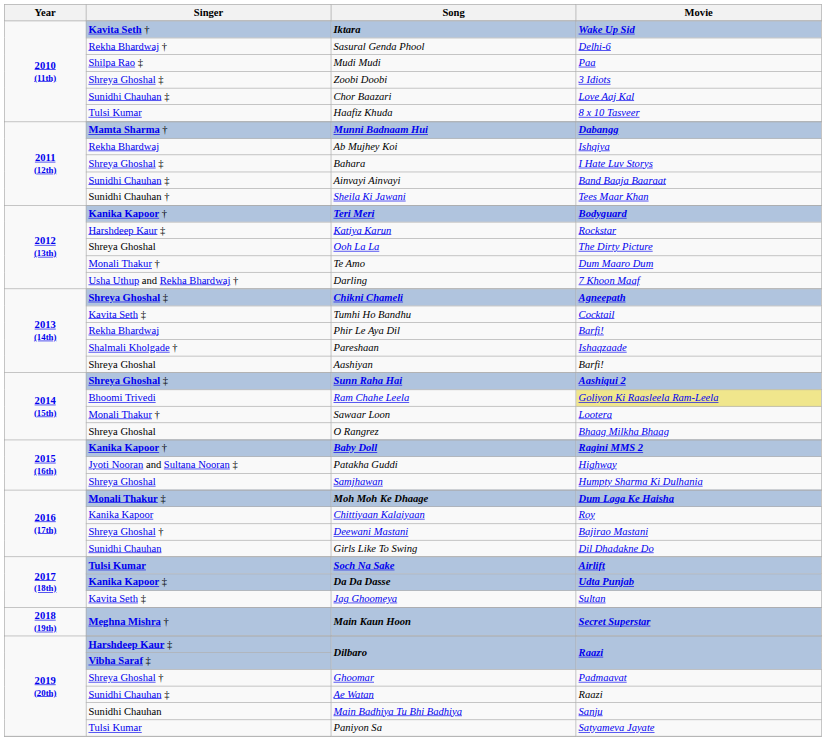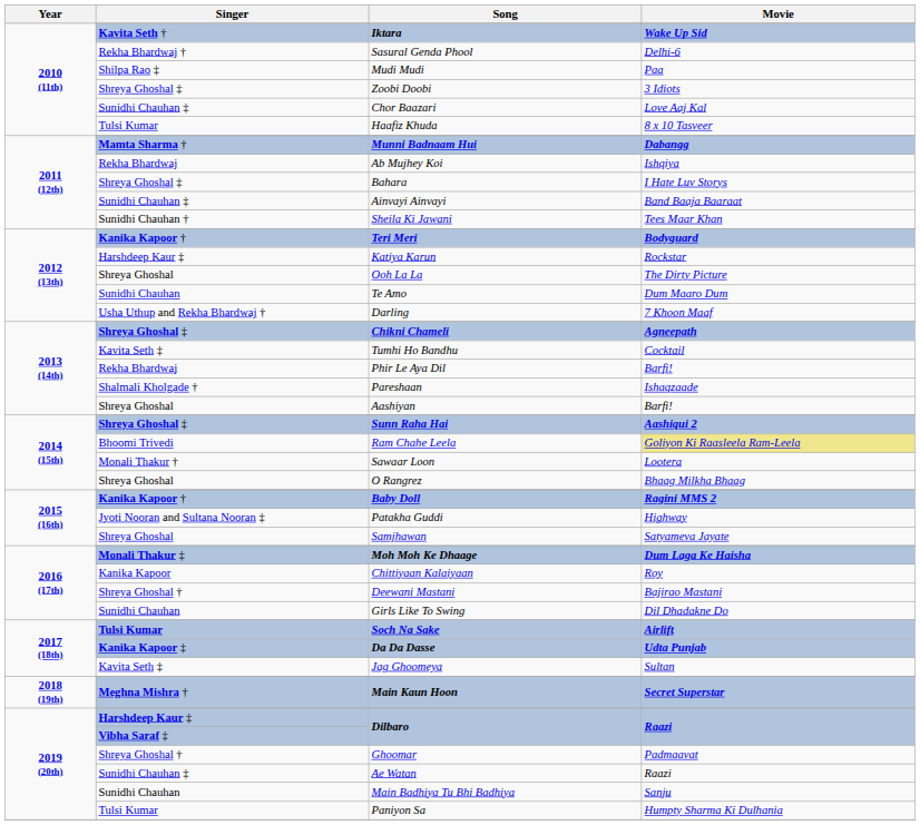 <table class="wikitable" style="width:98%;">
 <tr style="background:#bebebe;">
 <th style="width:10%;">Year</th>
 <th style="width:30%;">Singer</th>
 <th style="width:30%;">Song</th>
 <th style="width:30%;">Movie</th>
 </tr>
 <tr>
 <td rowspan=7 style="text-align:center"><strong><a href='#'>2010<br><small>(11th)</small></a></strong></td>
 </tr>
 <tr style="background:#B0C4DE;">
 <td><strong><a href='#'>Kavita Seth</a></strong> †</td>
 <td><strong><em>Iktara</em></strong></td>
 <td><strong><em><a href='#'>Wake Up Sid</a></em></strong></td>
 </tr>
 <tr>
 <td><a href='#'>Rekha Bhardwaj</a> †</td>
 <td><em>Sasural Genda Phool</em></td>
 <td><em><a href='#'>Delhi-6</a></em></td>
 </tr>
 <tr>
 <td><a href='#'>Shilpa Rao</a> ‡</td>
 <td><em>Mudi Mudi</em></td>
 <td><a href='#'><em>Paa</em></a></td>
 </tr>
 <tr>
 <td><a href='#'>Shreya Ghoshal</a> ‡</td>
 <td><em>Zoobi Doobi</em></td>
 <td><em><a href='#'>3 Idiots</a></em></td>
 </tr>
 <tr>
 <td><a href='#'>Sunidhi Chauhan</a> ‡</td>
 <td><em>Chor Baazari</em></td>
 <td><em><a href='#'>Love Aaj Kal</a></em></td>
 </tr>
 <tr>
 <td><a href='#'>Tulsi Kumar</a></td>
 <td><em>Haafiz Khuda</em></td>
 <td><em><a href='#'>8 x 10 Tasveer</a></em></td>
 </tr>
 <tr>
 <td rowspan=6 style="text-align:center"><strong><a href='#'>2011<br><small>(12th)</small></a></strong></td>
 </tr>
 <tr style="background:#B0C4DE;">
 <td><strong><a href='#'>Mamta Sharma</a></strong> †</td>
 <td><strong><em><a href='#'>Munni Badnaam Hui</a></em></strong></td>
 <td><strong><em><a href='#'>Dabangg</a></em></strong></td>
 </tr>
 <tr>
 <td><a href='#'>Rekha Bhardwaj</a></td>
 <td><em>Ab Mujhey Koi</em></td>
 <td><em><a href='#'>Ishqiya</a></em></td>
 </tr>
 <tr>
 <td><a href='#'>Shreya Ghoshal</a> ‡</td>
 <td><em>Bahara</em></td>
 <td><em><a href='#'>I Hate Luv Storys</a></em></td>
 </tr>
 <tr>
 <td><a href='#'>Sunidhi Chauhan</a> ‡</td>
 <td><em>Ainvayi Ainvayi</em></td>
 <td><em><a href='#'>Band Baaja Baaraat</a></em></td>
 </tr>
 <tr>
 <td>Sunidhi Chauhan †</td>
 <td><em><a href='#'>Sheila Ki Jawani</a></em></td>
 <td><a href='#'><em>Tees Maar Khan</em></a></td>
 </tr>
 <tr>
 <td rowspan="6" style="text-align:center"><strong><a href='#'>2012<br><small>(13th)</small></a></strong></td>
 </tr>
 <tr style="background:#B0C4DE;">
 <td><strong><a href='#'>Kanika Kapoor</a></strong> †</td>
 <td><strong><em><a href='#'>Teri Meri</a></em></strong></td>
 <td><strong><a href='#'><em>Bodyguard</em></a></strong></td>
 </tr>
 <tr>
 <td><a href='#'>Harshdeep Kaur</a> ‡</td>
 <td><em><a href='#'>Katiya Karun</a></em></td>
 <td><a href='#'><em>Rockstar</em></a></td>
 </tr>
 <tr>
 <td>Shreya Ghoshal</td>
 <td><em><a href='#'>Ooh La La</a></em></td>
 <td><em><a href='#'>The Dirty Picture</a></em></td>
 </tr>
 <tr>
-<td><a href='#'>Monali Thakur</a> †</td>
+<td><a href='#'>Sunidhi Chauhan</a></td>
 <td><em>Te Amo</em></td>
 <td><a href='#'><em>Dum Maaro Dum</em></a></td>
 </tr>
 <tr>
 <td><a href='#'>Usha Uthup</a> and <a href='#'>Rekha Bhardwaj</a> †</td>
 <td><em>Darling</em></td>
 <td><em><a href='#'>7 Khoon Maaf</a></em></td>
 </tr>
 <tr>
 <td rowspan=6 style="text-align:center"><strong><a href='#'>2013<br><small>(14th)</small></a></strong></td>
 </tr>
 <tr style="background:#B0C4DE;">
 <td><strong><a href='#'>Shreya Ghoshal</a></strong> ‡</td>
 <td><strong><em><a href='#'>Chikni Chameli</a></em></strong></td>
 <td><strong><a href='#'><em>Agneepath</em></a></strong></td>
 </tr>
 <tr>
 <td><a href='#'>Kavita Seth</a> ‡</td>
 <td><em>Tumhi Ho Bandhu</em></td>
 <td><a href='#'><em>Cocktail</em></a></td>
 </tr>
 <tr>
 <td><a href='#'>Rekha Bhardwaj</a></td>
 <td><em>Phir Le Aya Dil</em></td>
 <td><em><a href='#'>Barfi!</a></em></td>
 </tr>
 <tr>
 <td><a href='#'>Shalmali Kholgade</a> †</td>
 <td><em>Pareshaan</em></td>
 <td><em><a href='#'>Ishaqzaade</a></em></td>
 </tr>
 <tr>
 <td>Shreya Ghoshal</td>
 <td><em>Aashiyan</em></td>
 <td><em>Barfi!</em></td>
 </tr>
 <tr>
 <td rowspan=5 style="text-align:center"><strong><a href='#'>2014<br><small>(15th)</small></a></strong></td>
 </tr>
 <tr style="background:#B0C4DE;">
 <td><strong><a href='#'>Shreya Ghoshal</a></strong> ‡</td>
 <td><strong><em><a href='#'>Sunn Raha Hai</a></em></strong></td>
 <td><strong><em><a href='#'>Aashiqui 2</a></em></strong></td>
 </tr>
 <tr>
 <td><a href='#'>Bhoomi Trivedi</a></td>
 <td><em><a href='#'>Ram Chahe Leela</a></em></td>
 <td style="background: khaki;"><em><a href='#'>Goliyon Ki Raasleela Ram-Leela</a></em></td>
 </tr>
 <tr>
 <td><a href='#'>Monali Thakur</a> †</td>
 <td><em>Sawaar Loon</em></td>
 <td><em><a href='#'>Lootera</a></em></td>
 </tr>
 <tr>
 <td>Shreya Ghoshal</td>
 <td><em>O Rangrez</em></td>
 <td><em><a href='#'>Bhaag Milkha Bhaag</a></em></td>
 </tr>
 <tr>
 <td rowspan="4" style="text-align:center"><strong><a href='#'>2015<br><small>(16th)</small></a></strong></td>
 </tr>
 <tr style="background:#B0C4DE;">
 <td><strong><a href='#'>Kanika Kapoor</a></strong> †</td>
 <td><strong><em><a href='#'>Baby Doll</a></em></strong></td>
 <td><strong><em><a href='#'>Ragini MMS 2</a></em></strong></td>
 </tr>
 <tr>
 <td><a href='#'>Jyoti Nooran</a> and <a href='#'>Sultana Nooran</a> ‡</td>
 <td><em>Patakha Guddi</em></td>
 <td><a href='#'><em>Highway</em></a></td>
 </tr>
 <tr>
 <td><a href='#'>Shreya Ghoshal</a></td>
 <td><em><a href='#'>Samjhawan</a></em></td>
-<td><em><a href='#'>Humpty Sharma Ki Dulhania</a></em></td>
+<td><a href='#'><em>Satyameva Jayate</em></a></td>
 </tr>
 <tr>
 <td rowspan=5 style="text-align:center"><strong><a href='#'>2016<br><small>(17th)</small></a></strong></td>
 </tr>
 <tr style="background:#B0C4DE;">
 <td><strong><a href='#'>Monali Thakur</a></strong> ‡</td>
 <td><strong><em>Moh Moh Ke Dhaage</em></strong></td>
 <td><strong><em><a href='#'>Dum Laga Ke Haisha</a></em></strong></td>
 </tr>
 <tr>
 <td><a href='#'>Kanika Kapoor</a></td>
 <td><em><a href='#'>Chittiyaan Kalaiyaan</a></em></td>
 <td><a href='#'><em>Roy</em></a></td>
 </tr>
 <tr>
 <td><a href='#'>Shreya Ghoshal</a> †</td>
 <td><em><a href='#'>Deewani Mastani</a></em></td>
 <td><em><a href='#'>Bajirao Mastani</a></em></td>
 </tr>
 <tr>
 <td><a href='#'>Sunidhi Chauhan</a></td>
 <td><em>Girls Like To Swing</em></td>
 <td><em><a href='#'>Dil Dhadakne Do</a></em></td>
 </tr>
 <tr>
 <td rowspan=4 style="text-align:center"><strong><a href='#'>2017<br><small>(18th)</small></a></strong></td>
 </tr>
 <tr style="background:#B0C4DE;">
 <td><strong><a href='#'>Tulsi Kumar</a></strong></td>
 <td><strong><em><a href='#'>Soch Na Sake</a></em></strong></td>
 <td><strong><a href='#'><em>Airlift</em></a></strong></td>
 </tr>
 <tr style="background:#B0C4DE;">
 <td><strong><a href='#'>Kanika Kapoor</a></strong> ‡</td>
 <td><strong><em>Da Da Dasse</em></strong></td>
 <td><strong><em><a href='#'>Udta Punjab</a></em></strong></td>
 </tr>
 <tr>
 <td><a href='#'>Kavita Seth</a> ‡</td>
 <td><em><a href='#'>Jag Ghoomeya</a></em></td>
 <td><a href='#'><em>Sultan</em></a></td>
 </tr>
 <tr>
 <td rowspan=2 style="text-align:center"><strong><a href='#'>2018<br><small>(19th)</small></a></strong></td>
 </tr>
 <tr style="background:#B0C4DE;">
 <td><strong><a href='#'>Meghna Mishra</a></strong> †</td>
 <td><strong><em>Main Kaun Hoon</em></strong></td>
 <td><strong><em><a href='#'>Secret Superstar</a></em></strong></td>
 </tr>
 <tr>
 <td rowspan=7 style="text-align:center"><strong><a href='#'>2019<br><small>(20th)</small></a></strong></td>
 </tr>
 <tr style="background:#B0C4DE;">
 <td><strong><a href='#'>Harshdeep Kaur</a></strong> ‡</td>
 <td rowspan=2><strong><em>Dilbaro</em></strong></td>
 <td rowspan=2><strong><em><a href='#'>Raazi</a></em></strong></td>
 </tr>
 <tr style="background:#B0C4DE;">
 <td><strong><a href='#'>Vibha Saraf</a></strong> ‡</td>
 </tr>
 <tr>
 <td><a href='#'>Shreya Ghoshal</a> †</td>
 <td><em><a href='#'>Ghoomar</a></em></td>
 <td><em><a href='#'>Padmaavat</a></em></td>
 </tr>
 <tr>
 <td><a href='#'>Sunidhi Chauhan</a> ‡</td>
 <td><em><a href='#'>Ae Watan</a></em></td>
 <td><em>Raazi</em></td>
 </tr>
 <tr>
 <td>Sunidhi Chauhan</td>
 <td><em><a href='#'>Main Badhiya Tu Bhi Badhiya</a></em></td>
 <td><em><a href='#'>Sanju</a></em></td>
 </tr>
 <tr>
 <td><a href='#'>Tulsi Kumar</a></td>
 <td><em>Paniyon Sa</em></td>
-<td><a href='#'><em>Satyameva Jayate</em></a></td>
+<td><em><a href='#'>Humpty Sharma Ki Dulhania</a></em></td>
 </tr>
 <tr>
 </tr>
 </table>
